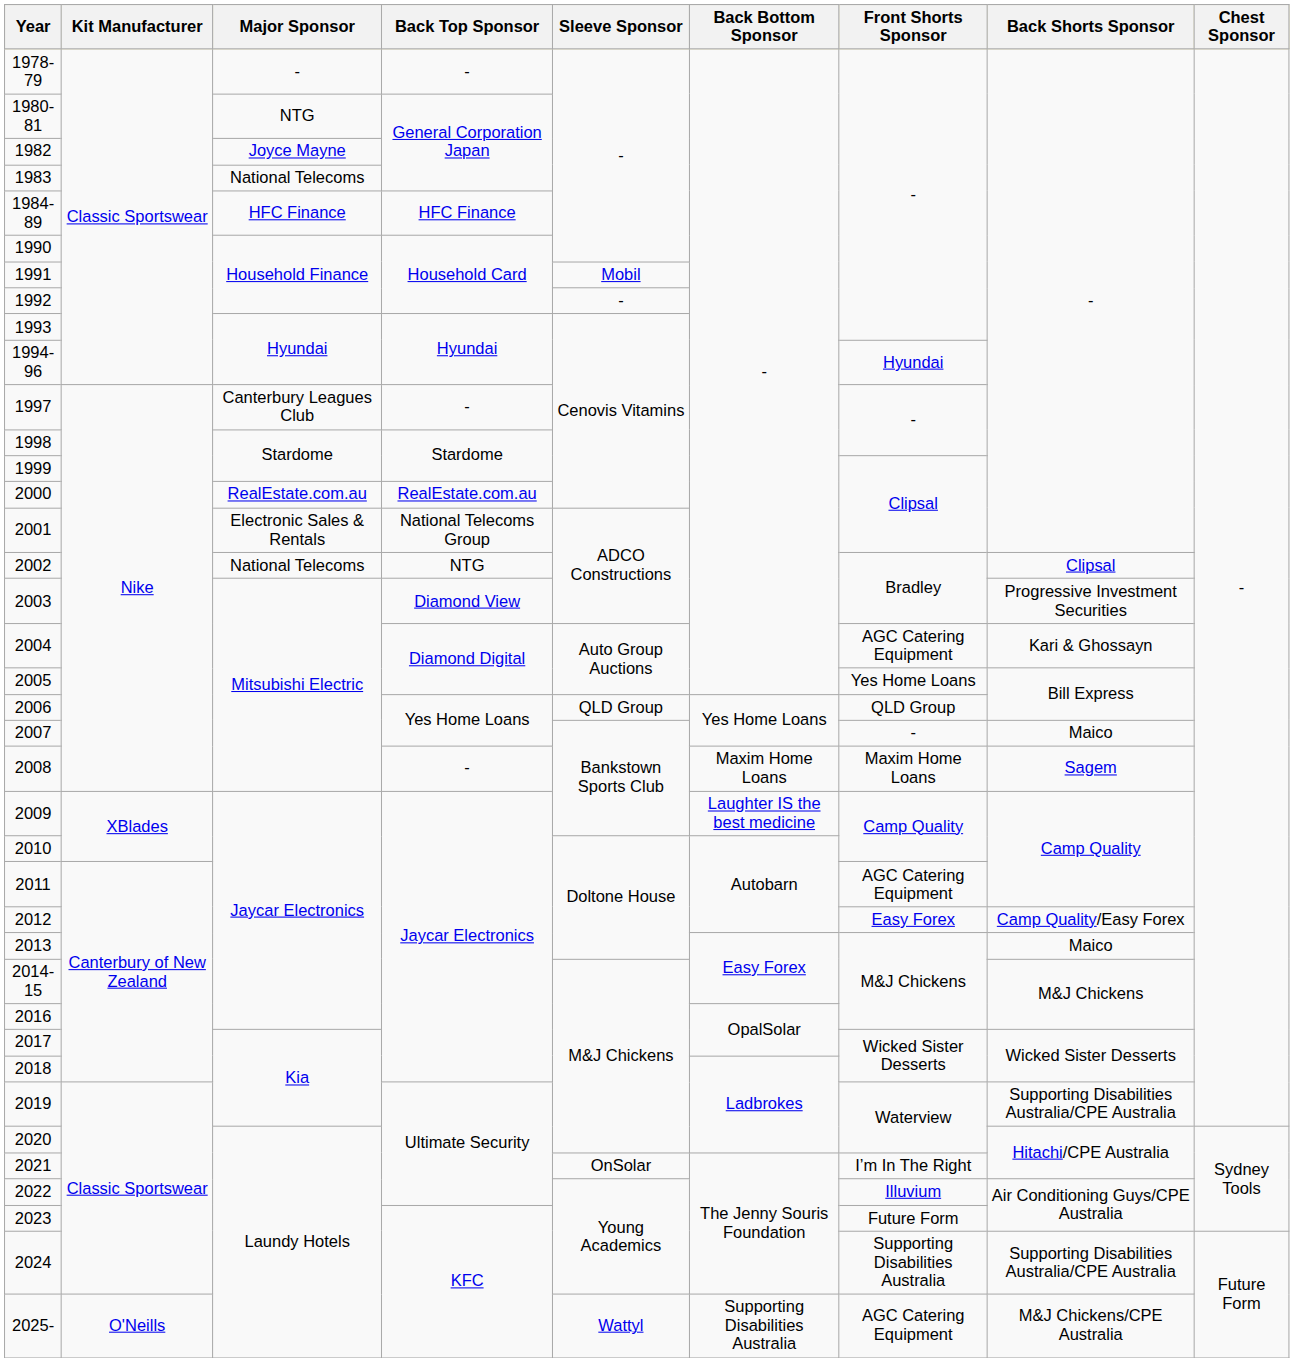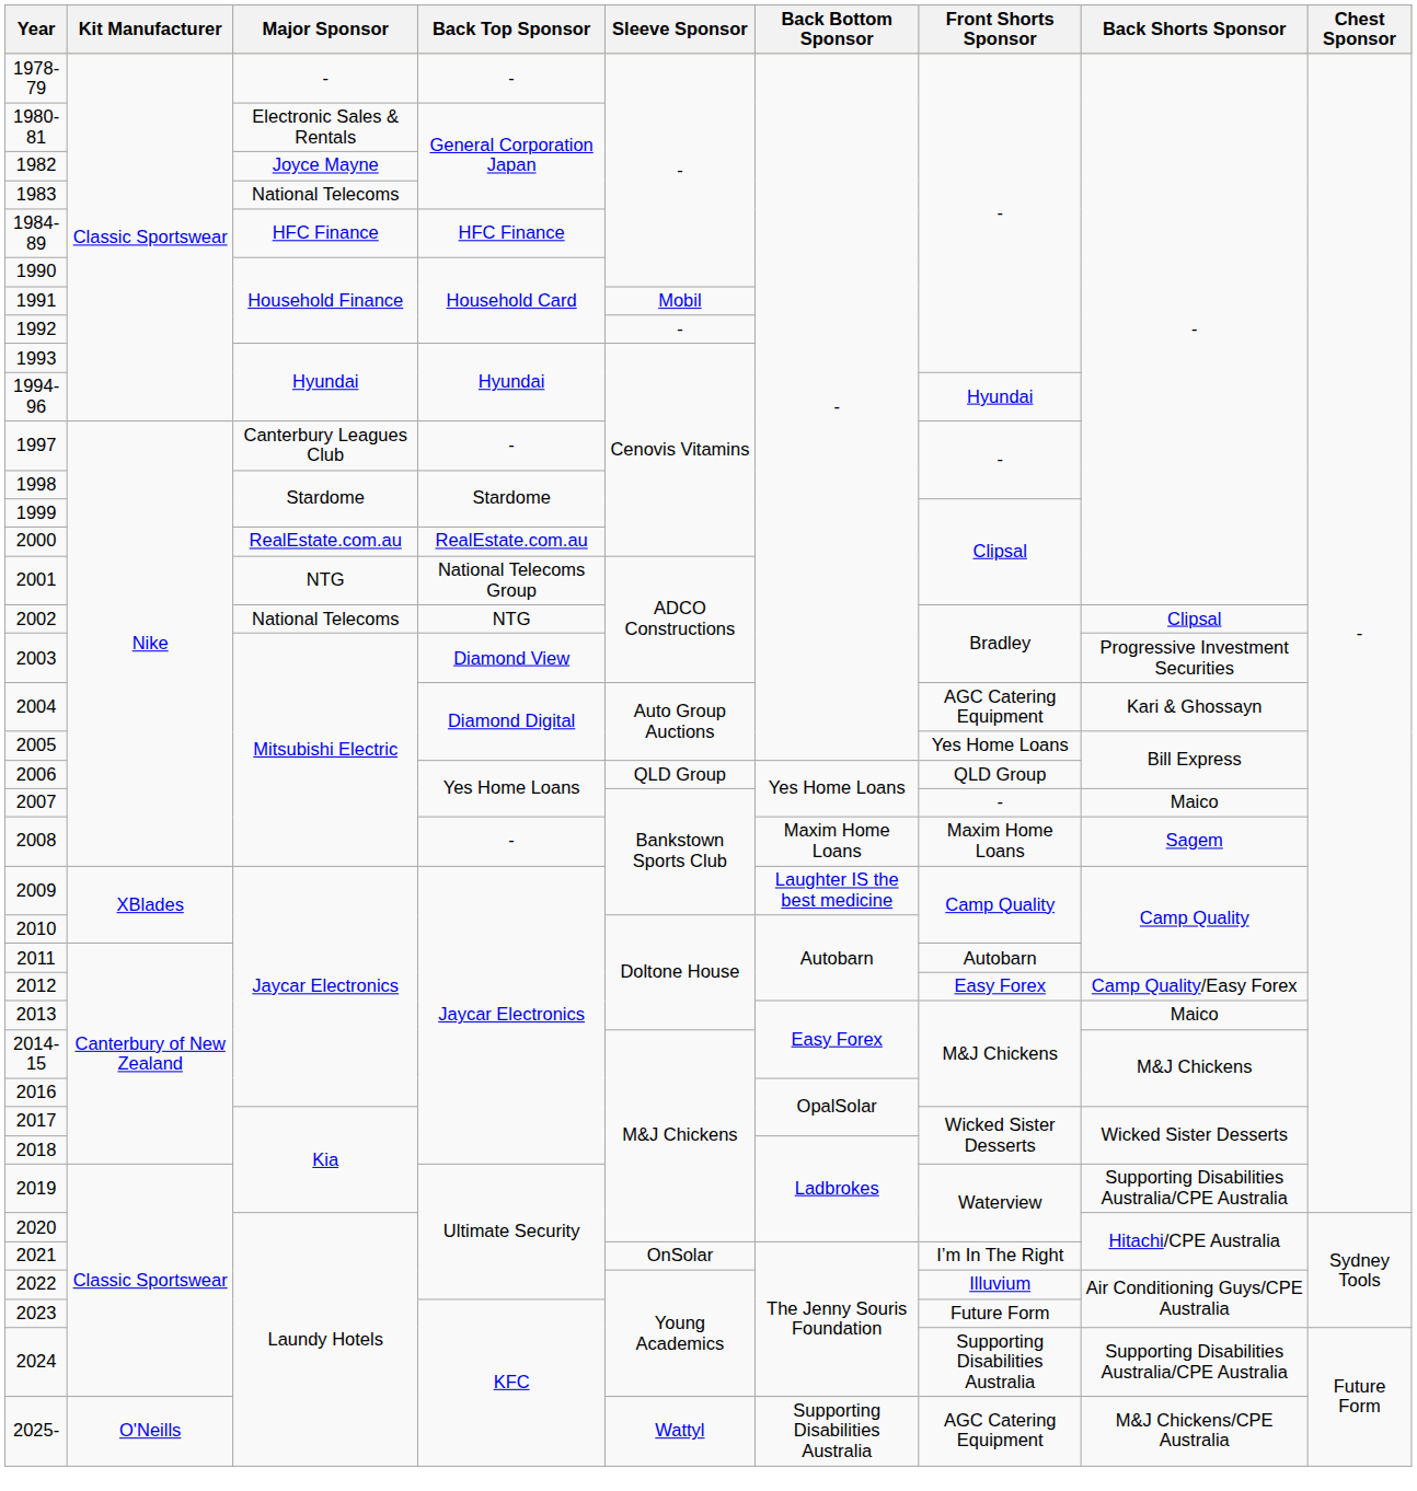 <table class="wikitable sortable" style="text-align:center">
 <tr style="background:#bdb76b;">
 <th>Year</th>
 <th>Kit Manufacturer</th>
 <th>Major Sponsor</th>
 <th>Back Top Sponsor</th>
 <th>Sleeve Sponsor</th>
 <th>Back Bottom Sponsor</th>
 <th>Front Shorts Sponsor</th>
 <th>Back Shorts Sponsor</th>
 <th>Chest Sponsor</th>
 </tr>
 <tr>
 <td>1978-79</td>
 <td rowspan="10"><a href='#'>Classic Sportswear</a></td>
 <td>-</td>
 <td>-</td>
 <td rowspan="6">-</td>
 <td rowspan="19">-</td>
 <td rowspan="9">-</td>
 <td rowspan="15">-</td>
 <td rowspan="32">-</td>
 </tr>
 <tr>
 <td>1980-81</td>
-<td>NTG</td>
+<td>Electronic Sales & Rentals</td>
 <td rowspan="3"><a href='#'>General Corporation Japan</a></td>
 </tr>
 <tr>
 <td>1982</td>
 <td><a href='#'>Joyce Mayne</a></td>
 </tr>
 <tr>
 <td>1983</td>
 <td>National Telecoms</td>
 </tr>
 <tr>
 <td>1984-89</td>
 <td><a href='#'>HFC Finance</a></td>
 <td><a href='#'>HFC Finance</a></td>
 </tr>
 <tr>
 <td>1990</td>
 <td rowspan="3"><a href='#'>Household Finance</a></td>
 <td rowspan="3"><a href='#'>Household Card</a></td>
 </tr>
 <tr>
 <td>1991</td>
 <td><a href='#'>Mobil</a></td>
 </tr>
 <tr>
 <td>1992</td>
 <td>-</td>
 </tr>
 <tr>
 <td>1993</td>
 <td rowspan="2"><a href='#'>Hyundai</a></td>
 <td rowspan="2"><a href='#'>Hyundai</a></td>
 <td rowspan="6">Cenovis Vitamins</td>
 </tr>
 <tr>
 <td>1994-96</td>
 <td><a href='#'>Hyundai</a></td>
 </tr>
 <tr>
 <td>1997</td>
 <td rowspan="12"><a href='#'>Nike</a></td>
 <td>Canterbury Leagues Club</td>
 <td>-</td>
 <td rowspan="2">-</td>
 </tr>
 <tr>
 <td>1998</td>
 <td rowspan="2">Stardome</td>
 <td rowspan="2">Stardome</td>
 </tr>
 <tr>
 <td>1999</td>
 <td rowspan="3"><a href='#'>Clipsal</a></td>
 </tr>
 <tr>
 <td>2000</td>
 <td><a href='#'>RealEstate.com.au</a></td>
 <td><a href='#'>RealEstate.com.au</a></td>
 </tr>
 <tr>
 <td>2001</td>
-<td>Electronic Sales & Rentals</td>
+<td>NTG</td>
 <td>National Telecoms Group</td>
 <td rowspan="3">ADCO Constructions</td>
 </tr>
 <tr>
 <td>2002</td>
 <td>National Telecoms</td>
 <td>NTG</td>
 <td rowspan="2">Bradley</td>
 <td><a href='#'>Clipsal</a></td>
 </tr>
 <tr>
 <td>2003</td>
 <td rowspan="6"><a href='#'>Mitsubishi Electric</a></td>
 <td><a href='#'> Diamond View</a></td>
 <td>Progressive Investment Securities</td>
 </tr>
 <tr>
 <td>2004</td>
 <td rowspan="2"><a href='#'> Diamond Digital</a></td>
 <td rowspan="2">Auto Group Auctions</td>
 <td>AGC Catering Equipment</td>
 <td>Kari & Ghossayn</td>
 </tr>
 <tr>
 <td>2005</td>
 <td>Yes Home Loans</td>
 <td rowspan="2">Bill Express</td>
 </tr>
 <tr>
 <td>2006</td>
 <td rowspan="2">Yes Home Loans</td>
 <td>QLD Group</td>
 <td rowspan="2">Yes Home Loans</td>
 <td>QLD Group</td>
 </tr>
 <tr>
 <td>2007</td>
 <td rowspan="3">Bankstown Sports Club</td>
 <td>-</td>
 <td>Maico</td>
 </tr>
 <tr>
 <td>2008</td>
 <td>-</td>
 <td>Maxim Home Loans</td>
 <td>Maxim Home Loans</td>
 <td><a href='#'>Sagem</a></td>
 </tr>
 <tr>
 <td>2009</td>
 <td rowspan="2"><a href='#'>XBlades</a></td>
 <td rowspan="7"><a href='#'>Jaycar Electronics</a></td>
 <td rowspan="9"><a href='#'>Jaycar Electronics</a></td>
 <td><a href='#'>Laughter IS the best medicine</a></td>
 <td rowspan="2"><a href='#'>Camp Quality</a></td>
 <td rowspan="3"><a href='#'>Camp Quality</a></td>
 </tr>
 <tr>
 <td>2010</td>
 <td rowspan="4">Doltone House</td>
 <td rowspan="3">Autobarn</td>
 </tr>
 <tr>
 <td>2011</td>
 <td rowspan="7"><a href='#'>Canterbury of New Zealand</a></td>
-<td>AGC Catering Equipment</td>
+<td>Autobarn</td>
 </tr>
 <tr>
 <td>2012</td>
 <td><a href='#'>Easy Forex</a></td>
 <td><a href='#'>Camp Quality</a>/Easy Forex</td>
 </tr>
 <tr>
 <td>2013</td>
 <td rowspan="2"><a href='#'>Easy Forex</a></td>
 <td rowspan="3">M&J Chickens</td>
 <td>Maico</td>
 </tr>
 <tr>
 <td>2014-15</td>
 <td rowspan="6">M&J Chickens</td>
 <td rowspan="2">M&J Chickens</td>
 </tr>
 <tr>
 <td>2016</td>
 <td rowspan="2">OpalSolar</td>
 </tr>
 <tr>
 <td>2017</td>
 <td rowspan="3"><a href='#'>Kia</a></td>
 <td rowspan="2">Wicked Sister Desserts</td>
 <td rowspan="2">Wicked Sister Desserts</td>
 </tr>
 <tr>
 <td>2018</td>
 <td rowspan="3"><a href='#'>Ladbrokes</a></td>
 </tr>
 <tr>
 <td>2019</td>
 <td rowspan="6"><a href='#'>Classic Sportswear</a></td>
 <td rowspan="4">Ultimate Security</td>
 <td rowspan="2">Waterview</td>
 <td>Supporting Disabilities Australia/CPE Australia</td>
 </tr>
 <tr>
 <td>2020</td>
 <td rowspan="6">Laundy Hotels</td>
 <td rowspan="2"><a href='#'>Hitachi</a>/CPE Australia</td>
 <td rowspan="4">Sydney Tools</td>
 </tr>
 <tr>
 <td>2021</td>
 <td>OnSolar</td>
 <td rowspan="4">The Jenny Souris Foundation</td>
 <td>I’m In The Right</td>
 </tr>
 <tr>
 <td>2022</td>
 <td rowspan="3">Young Academics</td>
 <td><a href='#'>Illuvium</a></td>
 <td rowspan="2">Air Conditioning Guys/CPE Australia</td>
 </tr>
 <tr>
 <td>2023</td>
 <td rowspan="3"><a href='#'>KFC</a></td>
 <td>Future Form</td>
 </tr>
 <tr>
 <td>2024</td>
 <td>Supporting Disabilities Australia</td>
 <td>Supporting Disabilities Australia/CPE Australia</td>
 <td rowspan="2">Future Form</td>
 </tr>
 <tr>
 <td>2025-</td>
 <td><a href='#'>O'Neills</a></td>
 <td><a href='#'>Wattyl</a></td>
 <td>Supporting Disabilities Australia</td>
 <td>AGC Catering Equipment</td>
 <td>M&J Chickens/CPE Australia</td>
 </tr>
 </table>
